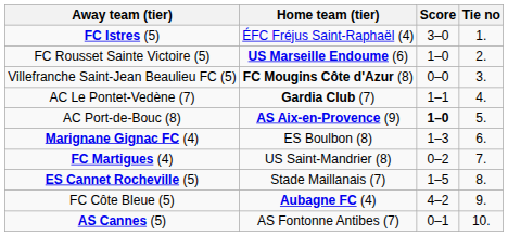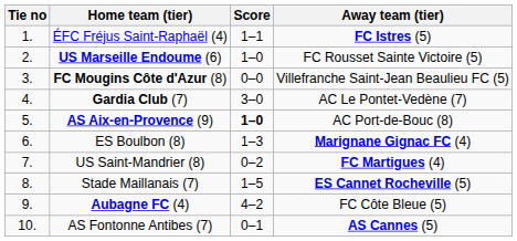 <table class="wikitable" style="text-align: center">
 <tr>
-<th>Away team (tier)</th>
+<th>Tie no</th>
 <th>Home team (tier)</th>
 <th>Score</th>
-<th>Tie no</th>
+<th>Away team (tier)</th>
 </tr>
 <tr>
+<td>1.</td>
+<td><a href='#'>ÉFC Fréjus Saint-Raphaël</a> (4)</td>
+<td>1–1 </td>
 <td><strong><a href='#'>FC Istres</a></strong> (5)</td>
-<td><a href='#'>ÉFC Fréjus Saint-Raphaël</a> (4)</td>
-<td>3–0</td>
-<td>1.</td>
 </tr>
 <tr>
-<td>FC Rousset Sainte Victoire (5)</td>
+<td>2.</td>
 <td><strong><a href='#'>US Marseille Endoume</a></strong> (6)</td>
 <td>1–0</td>
-<td>2.</td>
+<td>FC Rousset Sainte Victoire (5)</td>
 </tr>
 <tr>
-<td>Villefranche Saint-Jean Beaulieu FC (5)</td>
+<td>3.</td>
 <td><strong>FC Mougins Côte d'Azur</strong> (8)</td>
 <td>0–0 </td>
-<td>3.</td>
+<td>Villefranche Saint-Jean Beaulieu FC (5)</td>
 </tr>
 <tr>
+<td>4.</td>
+<td><strong>Gardia Club</strong> (7)</td>
+<td>3–0</td>
 <td>AC Le Pontet-Vedène (7)</td>
-<td><strong>Gardia Club</strong> (7)</td>
-<td>1–1 </td>
-<td>4.</td>
 </tr>
 <tr>
-<td>AC Port-de-Bouc (8)</td>
+<td>5.</td>
 <td><strong><a href='#'>AS Aix-en-Provence</a></strong> (9)</td>
 <td><strong>1–0</strong></td>
-<td>5.</td>
+<td>AC Port-de-Bouc (8)</td>
 </tr>
 <tr>
-<td><strong><a href='#'>Marignane Gignac FC</a></strong> (4)</td>
+<td>6.</td>
 <td>ES Boulbon (8)</td>
 <td>1–3</td>
-<td>6.</td>
+<td><strong><a href='#'>Marignane Gignac FC</a></strong> (4)</td>
 </tr>
 <tr>
-<td><strong><a href='#'>FC Martigues</a></strong> (4)</td>
+<td>7.</td>
 <td>US Saint-Mandrier (8)</td>
 <td>0–2</td>
-<td>7.</td>
+<td><strong><a href='#'>FC Martigues</a></strong> (4)</td>
 </tr>
 <tr>
-<td><strong><a href='#'>ES Cannet Rocheville</a></strong> (5)</td>
+<td>8.</td>
 <td>Stade Maillanais (7)</td>
 <td>1–5</td>
-<td>8.</td>
+<td><strong><a href='#'>ES Cannet Rocheville</a></strong> (5)</td>
 </tr>
 <tr>
-<td>FC Côte Bleue (5)</td>
+<td>9.</td>
 <td><strong><a href='#'>Aubagne FC</a></strong> (4)</td>
 <td>4–2</td>
-<td>9.</td>
+<td>FC Côte Bleue (5)</td>
 </tr>
 <tr>
-<td><strong><a href='#'>AS Cannes</a></strong> (5)</td>
+<td>10.</td>
 <td>AS Fontonne Antibes (7)</td>
 <td>0–1</td>
-<td>10.</td>
+<td><strong><a href='#'>AS Cannes</a></strong> (5)</td>
 </tr>
 </table>
